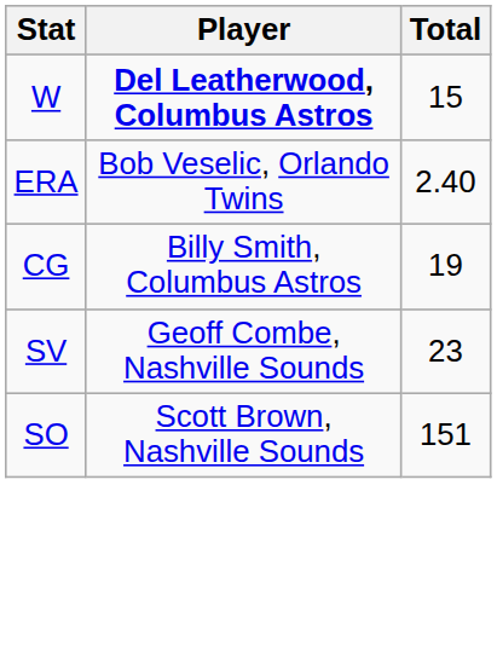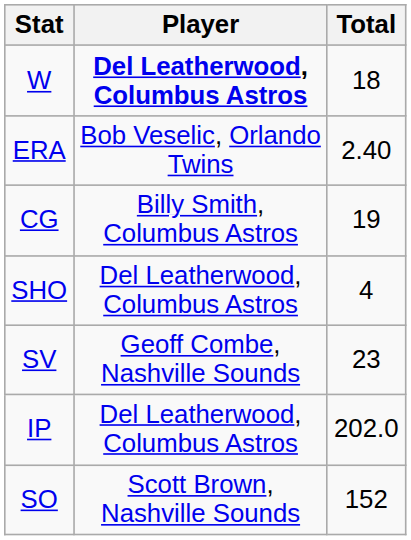 <table class="wikitable" width="40%" style="text-align:center;">
 <tr>
 <th width="5%">Stat</th>
 <th width="60%">Player</th>
 <th width="5%">Total</th>
 </tr>
 <tr>
 <td><a href='#'>W</a></td>
 <td><strong><a href='#'>Del Leatherwood</a>, <a href='#'>Columbus Astros</a></strong></td>
-<td>15</td>
+<td>18</td>
 </tr>
 <tr>
 <td><a href='#'>ERA</a></td>
 <td><a href='#'>Bob Veselic</a>, <a href='#'>Orlando Twins</a></td>
 <td>2.40</td>
 </tr>
 <tr>
 <td><a href='#'>CG</a></td>
 <td><a href='#'>Billy Smith</a>, <a href='#'>Columbus Astros</a></td>
 <td>19</td>
 </tr>
 <tr>
+<td><a href='#'>SHO</a></td>
+<td><a href='#'>Del Leatherwood</a>, <a href='#'>Columbus Astros</a></td>
+<td>4</td>
+</tr>
+<tr>
 <td><a href='#'>SV</a></td>
 <td><a href='#'>Geoff Combe</a>, <a href='#'>Nashville Sounds</a></td>
 <td>23</td>
 </tr>
 <tr>
+<td><a href='#'>IP</a></td>
+<td><a href='#'>Del Leatherwood</a>, <a href='#'>Columbus Astros</a></td>
+<td>202.0</td>
+</tr>
+<tr>
 <td><a href='#'>SO</a></td>
 <td><a href='#'>Scott Brown</a>, <a href='#'>Nashville Sounds</a></td>
-<td>151</td>
+<td>152</td>
 </tr>
 </table>
